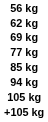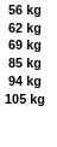 <table>
 <tr>
 <th scope="row">56 kg<br></th>
 <td></td>
 <td></td>
 <td></td>
 </tr>
 <tr>
 <th scope="row">62 kg<br></th>
 <td></td>
 <td></td>
 <td></td>
 </tr>
 <tr>
 <th scope="row">69 kg<br></th>
-<td></td>
-<td></td>
-<td></td>
-</tr>
-<tr>
-<th scope="row">77 kg<br></th>
 <td></td>
 <td></td>
 <td></td>
 </tr>
 <tr>
 <th scope="row">85 kg<br></th>
 <td></td>
 <td></td>
 <td></td>
 </tr>
 <tr>
 <th scope="row">94 kg<br></th>
 <td></td>
 <td></td>
 <td></td>
 </tr>
 <tr>
 <th scope="row">105 kg<br></th>
 <td></td>
 <td></td>
 <td></td>
 </tr>
-<tr>
-<th scope="row">+105 kg<br></th>
-<td></td>
-<td></td>
-<td></td>
-</tr>
 </table>
